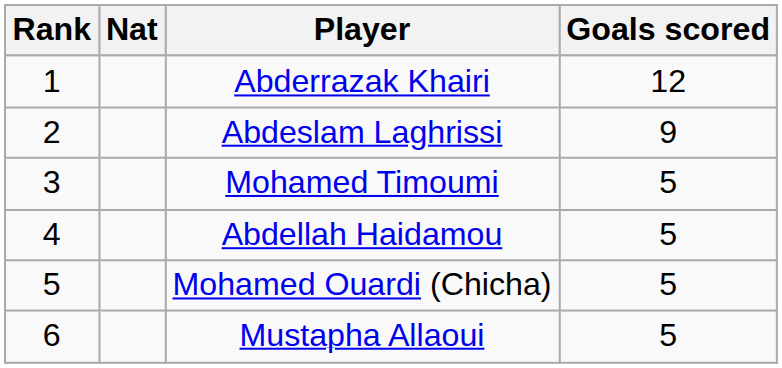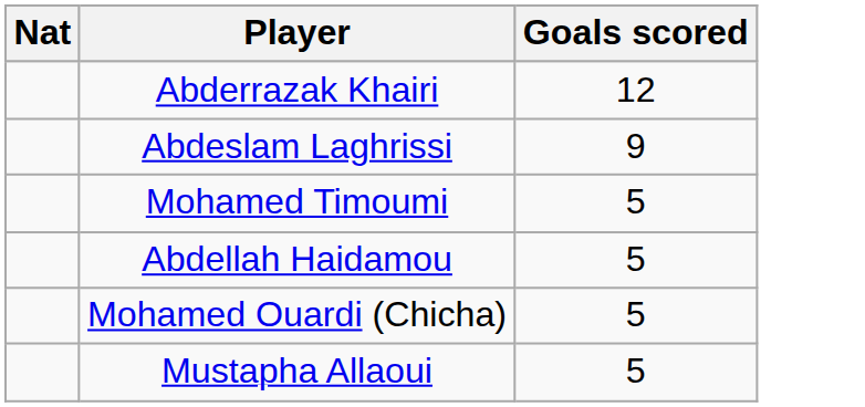 <table class="wikitable">
 <tr bgcolor="#B2B2B2">
-<th><strong>Rank</strong></th>
 <th><strong>Nat</strong></th>
 <th><strong>Player</strong></th>
 <th><strong>Goals scored</strong></th>
 </tr>
 <tr align=center>
-<td>1</td>
 <td></td>
 <td><a href='#'>Abderrazak Khairi</a></td>
 <td>12</td>
 </tr>
 <tr align=center>
-<td>2</td>
 <td></td>
 <td><a href='#'>Abdeslam Laghrissi</a></td>
 <td>9</td>
 </tr>
 <tr align=center>
-<td>3</td>
 <td></td>
 <td><a href='#'>Mohamed Timoumi</a></td>
 <td>5</td>
 </tr>
 <tr align=center>
-<td>4</td>
 <td></td>
 <td><a href='#'>Abdellah Haidamou</a></td>
 <td>5</td>
 </tr>
 <tr align=center>
-<td>5</td>
 <td></td>
 <td><a href='#'>Mohamed Ouardi</a> (Chicha)</td>
 <td>5</td>
 </tr>
 <tr align=center>
-<td>6</td>
 <td></td>
 <td><a href='#'>Mustapha Allaoui</a></td>
 <td>5</td>
 </tr>
 </table>
